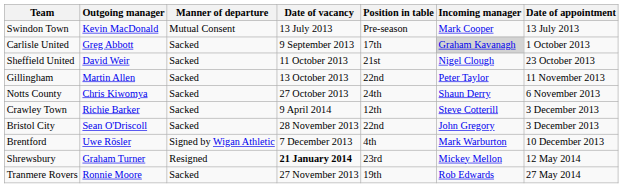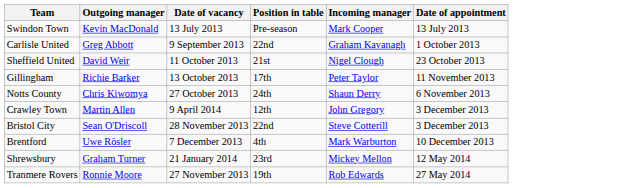 <table class="wikitable">
 <tr>
 <th>Team</th>
 <th>Outgoing manager</th>
-<th>Manner of departure</th>
 <th>Date of vacancy</th>
 <th>Position in table</th>
 <th>Incoming manager</th>
 <th>Date of appointment</th>
 </tr>
 <tr>
 <td>Swindon Town</td>
 <td><a href='#'>Kevin MacDonald</a></td>
-<td>Mutual Consent</td>
 <td>13 July 2013</td>
 <td>Pre-season</td>
 <td><a href='#'>Mark Cooper</a></td>
 <td>13 July 2013</td>
 </tr>
 <tr>
 <td>Carlisle United</td>
 <td><a href='#'>Greg Abbott</a></td>
-<td>Sacked</td>
 <td>9 September 2013</td>
-<td>17th</td>
-<td style="background: lightgrey;"><a href='#'>Graham Kavanagh</a></td>
+<td>22nd</td>
+<td><a href='#'>Graham Kavanagh</a></td>
 <td>1 October 2013</td>
 </tr>
 <tr>
 <td>Sheffield United</td>
 <td><a href='#'>David Weir</a></td>
-<td>Sacked</td>
 <td>11 October 2013</td>
 <td>21st</td>
 <td><a href='#'>Nigel Clough</a></td>
 <td>23 October 2013</td>
 </tr>
 <tr>
 <td>Gillingham</td>
-<td><a href='#'>Martin Allen</a></td>
-<td>Sacked</td>
+<td><a href='#'>Richie Barker</a></td>
 <td>13 October 2013</td>
-<td>22nd</td>
+<td>17th</td>
 <td><a href='#'>Peter Taylor</a></td>
 <td>11 November 2013</td>
 </tr>
 <tr>
 <td>Notts County</td>
 <td><a href='#'>Chris Kiwomya</a></td>
-<td>Sacked</td>
 <td>27 October 2013</td>
 <td>24th</td>
 <td><a href='#'>Shaun Derry</a></td>
 <td>6 November 2013</td>
 </tr>
 <tr>
 <td>Crawley Town</td>
-<td><a href='#'>Richie Barker</a></td>
-<td>Sacked</td>
+<td><a href='#'>Martin Allen</a></td>
 <td>9 April 2014</td>
 <td>12th</td>
-<td><a href='#'>Steve Cotterill</a></td>
+<td><a href='#'>John Gregory</a></td>
 <td>3 December 2013</td>
 </tr>
 <tr>
 <td>Bristol City</td>
 <td><a href='#'>Sean O'Driscoll</a></td>
-<td>Sacked</td>
 <td>28 November 2013</td>
 <td>22nd</td>
-<td><a href='#'>John Gregory</a></td>
+<td><a href='#'>Steve Cotterill</a></td>
 <td>3 December 2013</td>
 </tr>
 <tr>
 <td>Brentford</td>
 <td><a href='#'>Uwe Rösler</a></td>
-<td>Signed by <a href='#'>Wigan Athletic</a></td>
 <td>7 December 2013</td>
 <td>4th</td>
 <td><a href='#'>Mark Warburton</a></td>
 <td>10 December 2013</td>
 </tr>
 <tr>
 <td>Shrewsbury</td>
 <td><a href='#'>Graham Turner</a></td>
-<td>Resigned</td>
-<td><strong>21 January 2014</strong></td>
+<td>21 January 2014</td>
 <td>23rd</td>
 <td><a href='#'>Mickey Mellon</a></td>
 <td>12 May 2014</td>
 </tr>
 <tr>
 <td>Tranmere Rovers</td>
 <td><a href='#'>Ronnie Moore</a></td>
-<td>Sacked</td>
 <td>27 November 2013</td>
 <td>19th</td>
 <td><a href='#'>Rob Edwards</a></td>
 <td>27 May 2014</td>
 </tr>
 </table>
